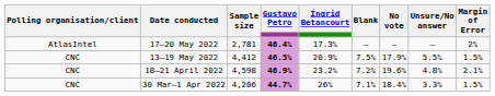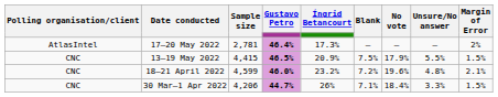 <table class="wikitable" style="text-align:center;font-size:85%;line-height:5x">
 <tr>
 <th rowspan=2>Polling organisation/client</th>
 <th rowspan=2>Date conducted</th>
 <th rowspan=2>Sample<br>size</th>
 <th style="width:30px;"><a href='#'>Gustavo Petro</a><br></th>
 <th style="width:30px;"><a href='#'>Íngrid Betancourt</a><br></th>
 <th rowspan=2 style="width:30px;">Blank</th>
 <th rowspan=2 style="width:30px;">No vote</th>
 <th rowspan=2 style="width:30px;">Unsure/No answer</th>
 <th rowspan=2 style="width:30px;">Margin of Error</th>
 </tr>
 <tr>
 <th style="background:#A42F95;"></th>
 <th style="background:#178D04;"></th>
 </tr>
 <tr>
 <td>AtlasIntel</td>
 <td>17–20 May 2022</td>
 <td>2,781</td>
 <td style="background:Plum;"><strong>46.4%</strong></td>
 <td>17.3%</td>
 <td>–</td>
 <td>–</td>
 <td>–</td>
 <td>2%</td>
 </tr>
 <tr>
 <td>CNC</td>
 <td>13–19 May 2022</td>
-<td>4,412</td>
+<td>4,415</td>
 <td style="background:Plum;"><strong>46.5%</strong></td>
 <td>20.9%</td>
 <td>7.5%</td>
 <td>17.9%</td>
 <td>5.5%</td>
 <td>1.5%</td>
 </tr>
 <tr>
 <td>CNC</td>
 <td>18–21 April 2022</td>
-<td>4,598</td>
-<td style="background:Plum;"><strong>46.9%</strong></td>
+<td>4,599</td>
+<td style="background:Plum;"><strong>46.0%</strong></td>
 <td>23.2%</td>
 <td>7.2%</td>
 <td>19.6%</td>
 <td>4.8%</td>
 <td>2.1%</td>
 </tr>
 <tr>
 <td>CNC</td>
 <td>30 Mar–1 Apr 2022</td>
 <td>4,206</td>
 <td style="background:Plum;"><strong>44.7%</strong></td>
 <td>26%</td>
 <td>7.1%</td>
 <td>18.4%</td>
 <td>3.3%</td>
 <td>1.5%</td>
 </tr>
 </table>
